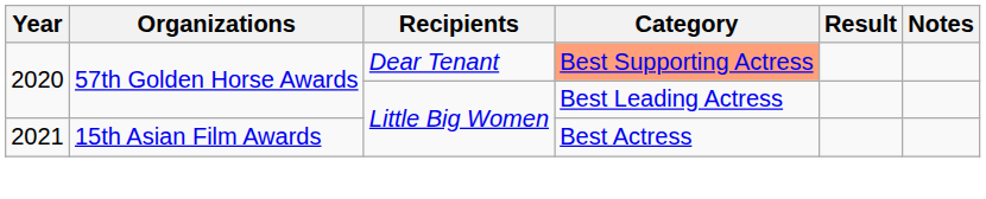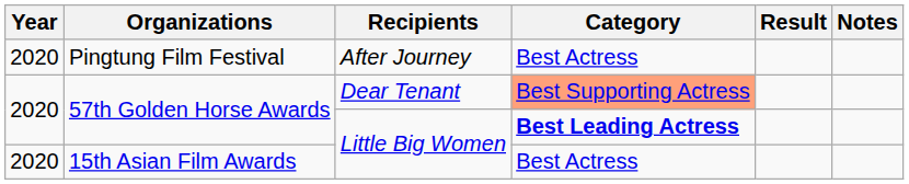 <table class="wikitable">
 <tr>
 <th>Year</th>
 <th>Organizations</th>
 <th>Recipients</th>
 <th>Category</th>
 <th>Result</th>
 <th>Notes</th>
+</tr>
+<tr>
+<td>2020</td>
+<td>Pingtung Film Festival</td>
+<td><em>After Journey</em></td>
+<td><a href='#'>Best Actress</a></td>
+<td></td>
+<td></td>
 </tr>
 <tr>
 <td rowspan=2>2020</td>
 <td rowspan=2><a href='#'>57th Golden Horse Awards</a></td>
 <td><em><a href='#'>Dear Tenant</a></em></td>
 <td style="background: lightsalmon;"><a href='#'>Best Supporting Actress</a></td>
 <td></td>
 <td></td>
 </tr>
 <tr>
 <td rowspan=2><em><a href='#'>Little Big Women</a></em></td>
-<td><a href='#'>Best Leading Actress</a></td>
+<td><strong><a href='#'>Best Leading Actress</a></strong></td>
 <td></td>
 <td></td>
 </tr>
 <tr>
-<td>2021</td>
+<td>2020</td>
 <td><a href='#'>15th Asian Film Awards</a></td>
 <td><a href='#'>Best Actress</a></td>
 <td></td>
 <td></td>
 </tr>
 </table>
